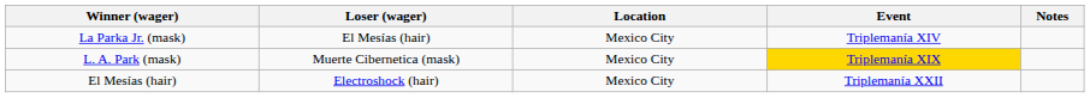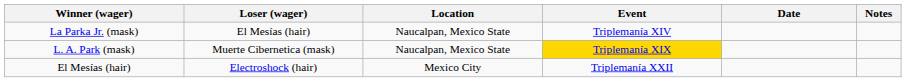 <table class="wikitable sortable" width=100%  style="text-align: center">
 <tr>
 <th width=20% scope="col">Winner (wager)</th>
 <th width=20% scope="col">Loser (wager)</th>
 <th width=20% scope="col">Location</th>
 <th width=20% scope="col">Event</th>
+<th width=15% scope="col">Date</th>
 <th class="unsortable" width=5% scope="col">Notes</th>
 </tr>
 <tr>
 <td><a href='#'>La Parka Jr.</a> (mask)</td>
 <td>El Mesías (hair)</td>
-<td>Mexico City</td>
+<td>Naucalpan, Mexico State</td>
 <td><a href='#'>Triplemanía XIV</a></td>
+<td></td>
 <td></td>
 </tr>
 <tr>
 <td><a href='#'>L. A. Park</a> (mask)</td>
 <td>Muerte Cibernetica (mask)</td>
-<td>Mexico City</td>
+<td>Naucalpan, Mexico State</td>
 <td style="background: gold;"><a href='#'>Triplemanía XIX</a></td>
+<td></td>
 <td></td>
 </tr>
 <tr>
 <td>El Mesías (hair)</td>
 <td><a href='#'>Electroshock</a> (hair)</td>
 <td>Mexico City</td>
 <td><a href='#'>Triplemanía XXII</a></td>
 <td></td>
+<td></td>
 </tr>
 </table>
